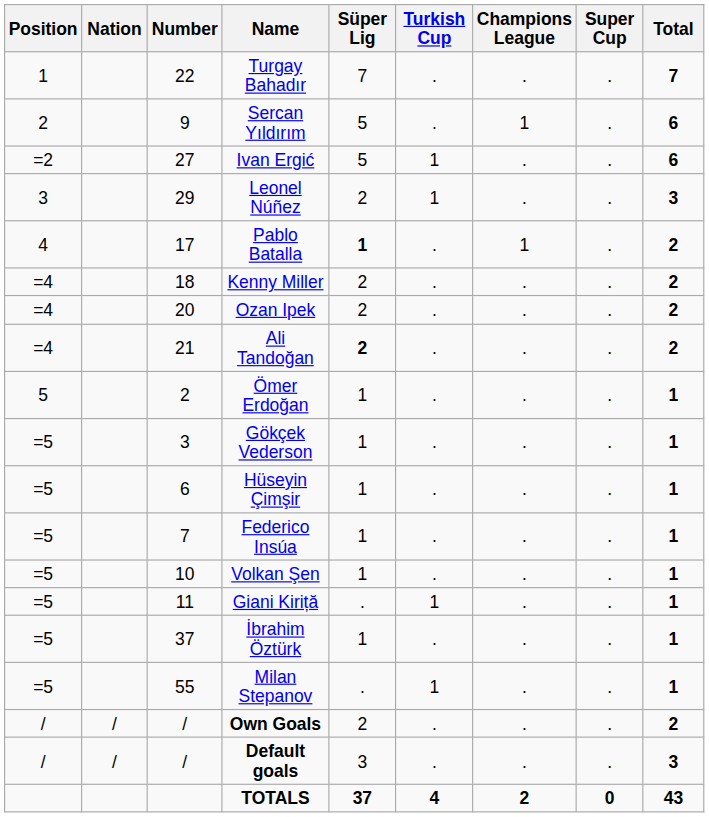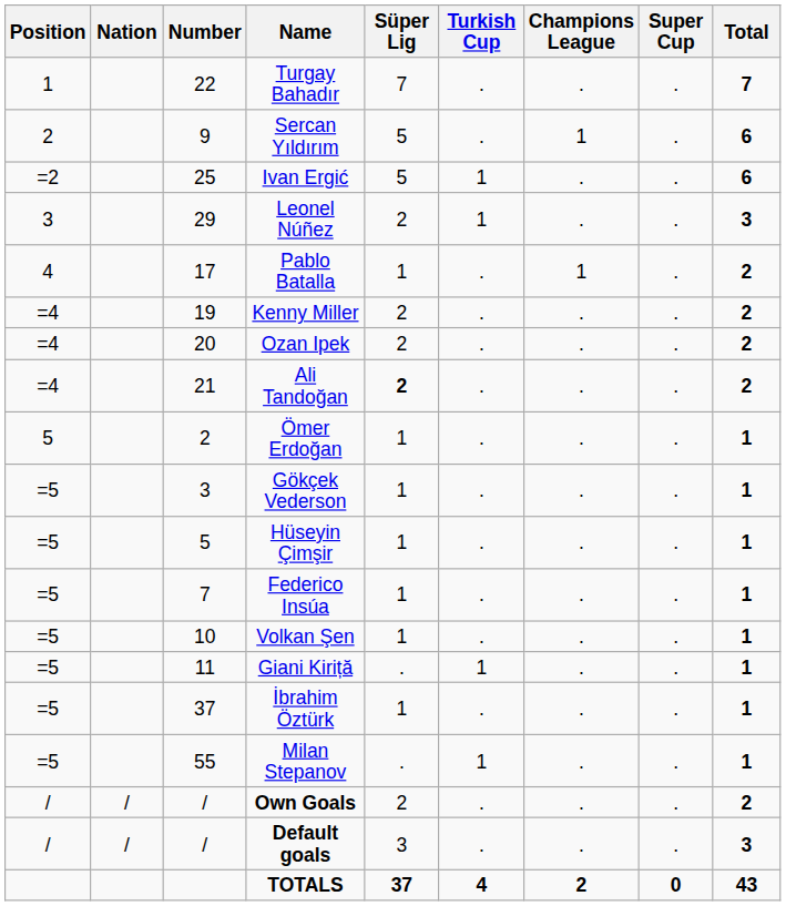 <table class="wikitable" style="font-size: 95%; text-align: center;">
 <tr>
 <th width=60>Position</th>
 <th width=60>Nation</th>
 <th width=60>Number</th>
 <th width=150>Name</th>
 <th width=80>Süper Lig</th>
 <th width=80><a href='#'>Turkish Cup</a></th>
 <th width=80>Champions League</th>
 <th width=80>Super Cup</th>
 <th width=80>Total</th>
 </tr>
 <tr>
 <td>1</td>
 <td></td>
 <td>22</td>
 <td><a href='#'>Turgay Bahadır</a></td>
 <td>7</td>
 <td>.</td>
 <td>.</td>
 <td>.</td>
 <td><strong>7</strong></td>
 </tr>
 <tr>
 <td>2</td>
 <td></td>
 <td>9</td>
 <td><a href='#'>Sercan Yıldırım</a></td>
 <td>5</td>
 <td>.</td>
 <td>1</td>
 <td>.</td>
 <td><strong>6</strong></td>
 </tr>
 <tr>
 <td>=2</td>
 <td></td>
-<td>27</td>
+<td>25</td>
 <td><a href='#'>Ivan Ergić</a></td>
 <td>5</td>
 <td>1</td>
 <td>.</td>
 <td>.</td>
 <td><strong>6</strong></td>
 </tr>
 <tr>
 <td>3</td>
 <td></td>
 <td>29</td>
 <td><a href='#'>Leonel Núñez</a></td>
 <td>2</td>
 <td>1</td>
 <td>.</td>
 <td>.</td>
 <td><strong>3</strong></td>
 </tr>
 <tr>
 <td>4</td>
 <td></td>
 <td>17</td>
 <td><a href='#'>Pablo Batalla</a></td>
-<td><strong>1</strong></td>
+<td>1</td>
 <td>.</td>
 <td>1</td>
 <td>.</td>
 <td><strong>2</strong></td>
 </tr>
 <tr>
 <td>=4</td>
 <td></td>
-<td>18</td>
+<td>19</td>
 <td><a href='#'>Kenny Miller</a></td>
 <td>2</td>
 <td>.</td>
 <td>.</td>
 <td>.</td>
 <td><strong>2</strong></td>
 </tr>
 <tr>
 <td>=4</td>
 <td></td>
 <td>20</td>
 <td><a href='#'>Ozan Ipek</a></td>
 <td>2</td>
 <td>.</td>
 <td>.</td>
 <td>.</td>
 <td><strong>2</strong></td>
 </tr>
 <tr>
 <td>=4</td>
 <td></td>
 <td>21</td>
 <td><a href='#'>Ali Tandoğan</a></td>
 <td><strong>2</strong></td>
 <td>.</td>
 <td>.</td>
 <td>.</td>
 <td><strong>2</strong></td>
 </tr>
 <tr>
 <td>5</td>
 <td></td>
 <td>2</td>
 <td><a href='#'>Ömer Erdoğan</a></td>
 <td>1</td>
 <td>.</td>
 <td>.</td>
 <td>.</td>
 <td><strong>1</strong></td>
 </tr>
 <tr>
 <td>=5</td>
 <td></td>
 <td>3</td>
 <td><a href='#'>Gökçek Vederson</a></td>
 <td>1</td>
 <td>.</td>
 <td>.</td>
 <td>.</td>
 <td><strong>1</strong></td>
 </tr>
 <tr>
 <td>=5</td>
 <td></td>
-<td>6</td>
+<td>5</td>
 <td><a href='#'>Hüseyin Çimşir</a></td>
 <td>1</td>
 <td>.</td>
 <td>.</td>
 <td>.</td>
 <td><strong>1</strong></td>
 </tr>
 <tr>
 <td>=5</td>
 <td></td>
 <td>7</td>
 <td><a href='#'>Federico Insúa</a></td>
 <td>1</td>
 <td>.</td>
 <td>.</td>
 <td>.</td>
 <td><strong>1</strong></td>
 </tr>
 <tr>
 <td>=5</td>
 <td></td>
 <td>10</td>
 <td><a href='#'>Volkan Şen</a></td>
 <td>1</td>
 <td>.</td>
 <td>.</td>
 <td>.</td>
 <td><strong>1</strong></td>
 </tr>
 <tr>
 <td>=5</td>
 <td></td>
 <td>11</td>
 <td><a href='#'>Giani Kiriță</a></td>
 <td>.</td>
 <td>1</td>
 <td>.</td>
 <td>.</td>
 <td><strong>1</strong></td>
 </tr>
 <tr>
 <td>=5</td>
 <td></td>
 <td>37</td>
 <td><a href='#'>İbrahim Öztürk</a></td>
 <td>1</td>
 <td>.</td>
 <td>.</td>
 <td>.</td>
 <td><strong>1</strong></td>
 </tr>
 <tr>
 <td>=5</td>
 <td></td>
 <td>55</td>
 <td><a href='#'>Milan Stepanov</a></td>
 <td>.</td>
 <td>1</td>
 <td>.</td>
 <td>.</td>
 <td><strong>1</strong></td>
 </tr>
 <tr>
 <td>/</td>
 <td>/</td>
 <td>/</td>
 <td><strong>Own Goals</strong></td>
 <td>2</td>
 <td>.</td>
 <td>.</td>
 <td>.</td>
 <td><strong>2</strong></td>
 </tr>
 <tr>
 <td>/</td>
 <td>/</td>
 <td>/</td>
 <td><strong>Default goals</strong></td>
 <td>3</td>
 <td>.</td>
 <td>.</td>
 <td>.</td>
 <td><strong>3</strong></td>
 </tr>
 <tr>
 <td></td>
 <td></td>
 <td></td>
 <td><strong>TOTALS</strong></td>
 <td><strong>37</strong></td>
 <td><strong>4</strong></td>
 <td><strong>2</strong></td>
 <td><strong>0</strong></td>
 <td><strong>43</strong></td>
 </tr>
 </table>
